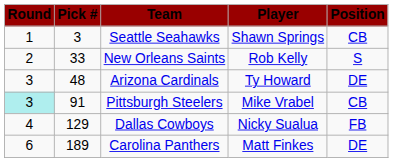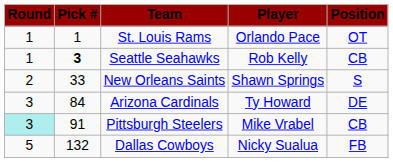 <table class="wikitable" style="text-align:center">
 <tr style="background:#900;">
 <td><strong><span>Round</span></strong></td>
 <td><strong><span>Pick #</span></strong></td>
 <td><strong><span>Team</span></strong></td>
 <td><strong><span>Player</span></strong></td>
 <td><strong><span>Position</span></strong></td>
 </tr>
 <tr>
 <td>1</td>
-<td align=center>3</td>
+<td align=center>1</td>
+<td><a href='#'>St. Louis Rams</a></td>
+<td><a href='#'>Orlando Pace</a></td>
+<td><a href='#'>OT</a></td>
+</tr>
+<tr>
+<td>1</td>
+<td align=center><strong>3</strong></td>
 <td><a href='#'>Seattle Seahawks</a></td>
-<td><a href='#'>Shawn Springs</a></td>
+<td><a href='#'>Rob Kelly</a></td>
 <td><a href='#'>CB</a></td>
 </tr>
 <tr>
 <td>2</td>
 <td align=center>33</td>
 <td><a href='#'>New Orleans Saints</a></td>
-<td><a href='#'>Rob Kelly</a></td>
+<td><a href='#'>Shawn Springs</a></td>
 <td><a href='#'>S</a></td>
 </tr>
 <tr>
 <td>3</td>
-<td align=center>48</td>
+<td align=center>84</td>
 <td><a href='#'>Arizona Cardinals</a></td>
 <td><a href='#'>Ty Howard</a></td>
 <td><a href='#'>DE</a></td>
 </tr>
 <tr>
 <td style="background: paleturquoise;">3</td>
 <td align=center>91</td>
 <td><a href='#'>Pittsburgh Steelers</a></td>
 <td><a href='#'>Mike Vrabel</a></td>
 <td><a href='#'>CB</a></td>
 </tr>
 <tr>
-<td>4</td>
-<td align=center>129</td>
+<td>5</td>
+<td align=center>132</td>
 <td><a href='#'>Dallas Cowboys</a></td>
 <td><a href='#'>Nicky Sualua</a></td>
 <td><a href='#'>FB</a></td>
 </tr>
-<tr>
-<td>6</td>
-<td align=center>189</td>
-<td><a href='#'>Carolina Panthers</a></td>
-<td><a href='#'>Matt Finkes</a></td>
-<td><a href='#'>DE</a></td>
-</tr>
 </table>
